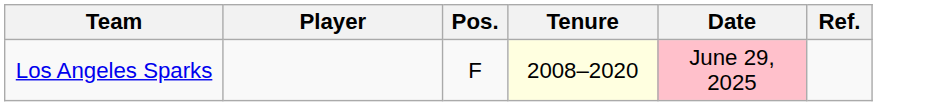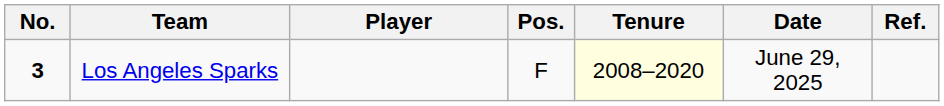 <table class="wikitable sortable" style="text-align:center">
 <tr>
+<th width=40px>No.</th>
 <th width=150px>Team</th>
 <th width=150px>Player</th>
 <th width=40px>Pos.</th>
 <th width=100px>Tenure</th>
 <th width=100px>Date</th>
 <th width=40px>Ref.</th>
 </tr>
 <tr>
+<td><strong>3</strong></td>
 <td><a href='#'>Los Angeles Sparks</a></td>
 <td></td>
 <td>F</td>
 <td style="background: lightyellow;">2008–2020</td>
-<td style="background: pink;">June 29, 2025</td>
+<td>June 29, 2025</td>
 <td></td>
 </tr>
 </table>
